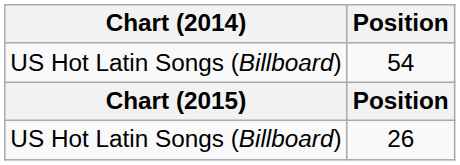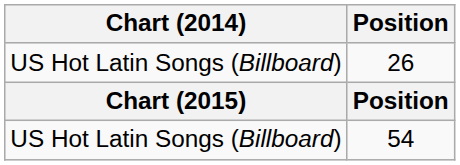 <table class="wikitable">
 <tr>
 <th>Chart (2014)</th>
 <th>Position</th>
 </tr>
 <tr>
 <td>US Hot Latin Songs (<em>Billboard</em>)</td>
-<td style="text-align:center;">54</td>
+<td style="text-align:center;">26</td>
 </tr>
 <tr>
 <th>Chart (2015)</th>
 <th>Position</th>
 </tr>
 <tr>
 <td>US Hot Latin Songs (<em>Billboard</em>)</td>
-<td style="text-align:center;">26</td>
+<td style="text-align:center;">54</td>
 </tr>
 </table>
